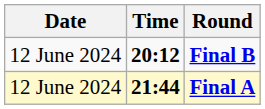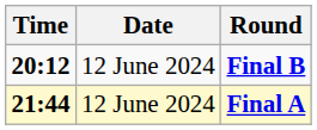 <table class="wikitable">
 <tr>
+<th>Time</th>
 <th>Date</th>
-<th>Time</th>
 <th>Round</th>
 </tr>
 <tr>
+<td><strong>20:12</strong></td>
 <td>12 June 2024</td>
-<td><strong>20:12</strong></td>
 <td><strong><a href='#'>Final B</a></strong></td>
 </tr>
 <tr style=background:lemonchiffon>
+<td><strong>21:44</strong></td>
 <td>12 June 2024</td>
-<td><strong>21:44</strong></td>
 <td><strong><a href='#'>Final A</a></strong></td>
 </tr>
 </table>
